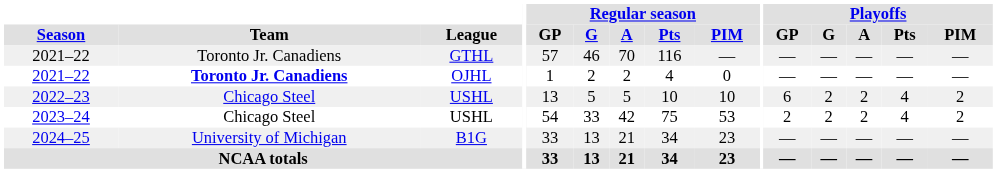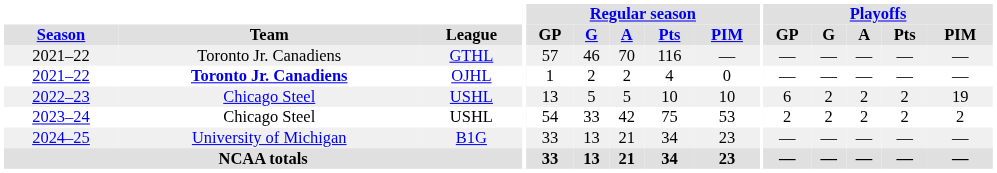 <table border="0" cellpadding="1" cellspacing="0" style="text-align:center; width:60em;">
 <tr bgcolor="#e0e0e0">
 <th colspan="3" bgcolor="#ffffff"></th>
 <th rowspan="100" bgcolor="#ffffff"></th>
 <th colspan="5"><a href='#'>Regular season</a></th>
 <th rowspan="100" bgcolor="#ffffff"></th>
 <th colspan="5"><a href='#'>Playoffs</a></th>
 </tr>
 <tr bgcolor="#e0e0e0">
 <th><a href='#'>Season</a></th>
 <th>Team</th>
 <th>League</th>
 <th>GP</th>
 <th><a href='#'>G</a></th>
 <th><a href='#'>A</a></th>
 <th><a href='#'>Pts</a></th>
 <th><a href='#'>PIM</a></th>
 <th>GP</th>
 <th>G</th>
 <th>A</th>
 <th>Pts</th>
 <th>PIM</th>
 </tr>
 <tr bgcolor="#f0f0f0">
 <td>2021–22</td>
 <td>Toronto Jr. Canadiens</td>
 <td><a href='#'>GTHL</a></td>
 <td>57</td>
 <td>46</td>
 <td>70</td>
 <td>116</td>
 <td>—</td>
 <td>—</td>
 <td>—</td>
 <td>—</td>
 <td>—</td>
 <td>—</td>
 </tr>
 <tr>
 <td><a href='#'>2021–22</a></td>
 <td><strong><a href='#'>Toronto Jr. Canadiens</a></strong></td>
 <td><a href='#'>OJHL</a></td>
 <td>1</td>
 <td>2</td>
 <td>2</td>
 <td>4</td>
 <td>0</td>
 <td>—</td>
 <td>—</td>
 <td>—</td>
 <td>—</td>
 <td>—</td>
 </tr>
 <tr bgcolor="#f0f0f0">
 <td><a href='#'>2022–23</a></td>
 <td><a href='#'>Chicago Steel</a></td>
 <td><a href='#'>USHL</a></td>
 <td>13</td>
 <td>5</td>
 <td>5</td>
 <td>10</td>
 <td>10</td>
 <td>6</td>
 <td>2</td>
 <td>2</td>
-<td>4</td>
 <td>2</td>
+<td>19</td>
 </tr>
 <tr>
 <td><a href='#'>2023–24</a></td>
 <td>Chicago Steel</td>
 <td>USHL</td>
 <td>54</td>
 <td>33</td>
 <td>42</td>
 <td>75</td>
 <td>53</td>
 <td>2</td>
 <td>2</td>
 <td>2</td>
-<td>4</td>
+<td>2</td>
 <td>2</td>
 </tr>
 <tr bgcolor="#f0f0f0">
 <td><a href='#'>2024–25</a></td>
 <td><a href='#'>University of Michigan</a></td>
 <td><a href='#'>B1G</a></td>
 <td>33</td>
 <td>13</td>
 <td>21</td>
 <td>34</td>
 <td>23</td>
 <td>—</td>
 <td>—</td>
 <td>—</td>
 <td>—</td>
 <td>—</td>
 </tr>
 <tr bgcolor="#e0e0e0">
 <th colspan="3">NCAA totals</th>
 <th>33</th>
 <th>13</th>
 <th>21</th>
 <th>34</th>
 <th>23</th>
 <th>—</th>
 <th>—</th>
 <th>—</th>
 <th>—</th>
 <th>—</th>
 </tr>
 </table>
